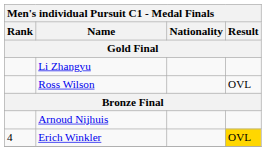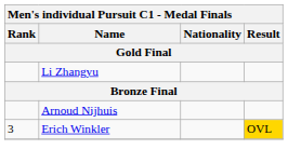 <table class="wikitable sortable" style="text-align:left">
 <tr>
 <th colspan="4" style="text-align:left">Men's individual Pursuit C1 - Medal Finals</th>
 </tr>
 <tr>
 <th width=20>Rank</th>
 <th width=180>Name</th>
 <th>Nationality</th>
 <th>Result</th>
 </tr>
 <tr>
 <th colspan="4">Gold Final</th>
 </tr>
 <tr>
 <td></td>
 <td><a href='#'>Li Zhangyu</a></td>
 <td></td>
 <td></td>
 </tr>
 <tr>
-<td></td>
-<td><a href='#'>Ross Wilson</a></td>
-<td></td>
-<td>OVL</td>
-</tr>
-<tr>
 <th colspan="4">Bronze Final</th>
 </tr>
 <tr>
 <td></td>
 <td><a href='#'>Arnoud Nijhuis</a></td>
 <td></td>
 <td></td>
 </tr>
 <tr>
-<td>4</td>
+<td>3</td>
 <td><a href='#'>Erich Winkler</a></td>
 <td></td>
 <td style="background: gold;">OVL</td>
 </tr>
 <tr>
 </tr>
 </table>
